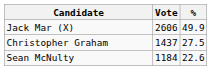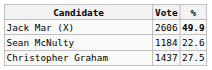 <table class="wikitable">
 <tr>
 <th bgcolor="#DDDDFF" width="200px">Candidate</th>
 <th bgcolor="#DDDDFF">Vote</th>
 <th bgcolor="#DDDDFF">%</th>
 </tr>
 <tr>
 <td>Jack Mar (X)</td>
 <td>2606</td>
-<td>49.9</td>
+<td><strong>49.9</strong></td>
+</tr>
+<tr>
+<td>Sean McNulty</td>
+<td>1184</td>
+<td>22.6</td>
 </tr>
 <tr>
 <td>Christopher Graham</td>
 <td>1437</td>
 <td>27.5</td>
 </tr>
-<tr>
-<td>Sean McNulty</td>
-<td>1184</td>
-<td>22.6</td>
-</tr>
 </table>
